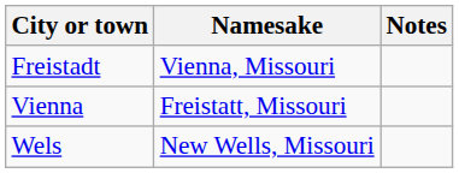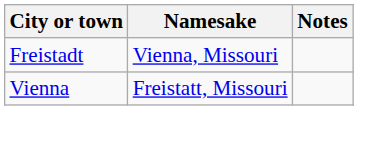 <table class="wikitable">
 <tr>
 <th>City or town</th>
 <th>Namesake</th>
 <th>Notes</th>
 </tr>
 <tr>
 <td><a href='#'>Freistadt</a></td>
 <td><a href='#'>Vienna, Missouri</a></td>
 <td></td>
 </tr>
 <tr>
 <td><a href='#'>Vienna</a></td>
 <td><a href='#'>Freistatt, Missouri</a></td>
 <td></td>
 </tr>
-<tr>
-<td><a href='#'>Wels</a></td>
-<td><a href='#'>New Wells, Missouri</a></td>
-<td> </td>
-</tr>
 </table>
